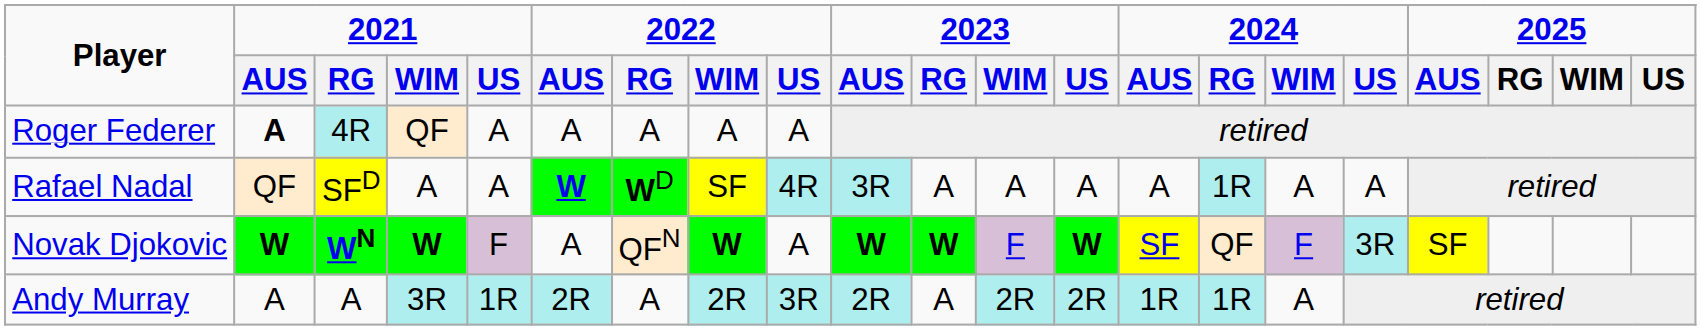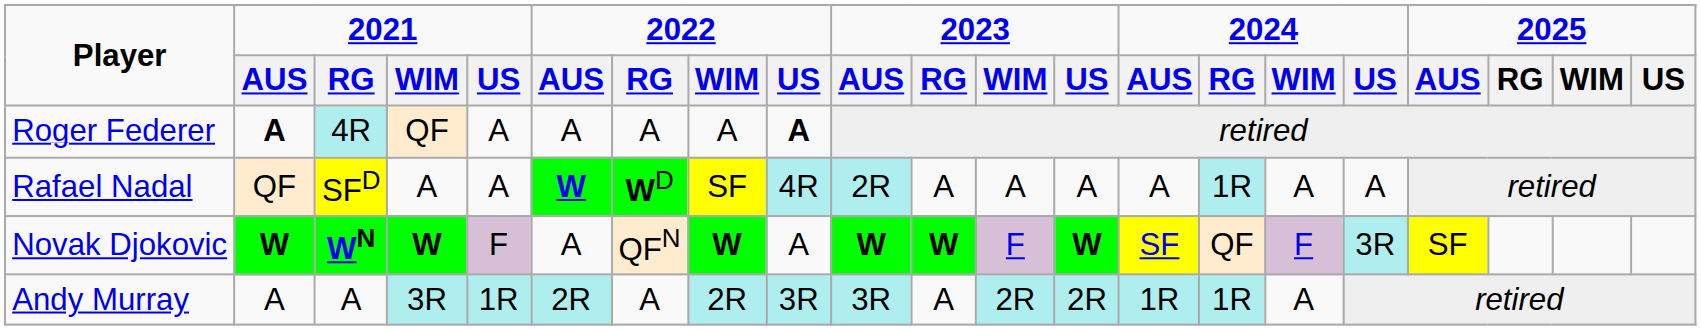 <table class="wikitable" style="text-align:center;font-size:97%">
 <tr>
 <td colspan="1" rowspan="3"><strong>Player</strong></td>
 </tr>
 <tr>
 <td colspan="4"><strong><a href='#'>2021</a></strong></td>
 <td colspan="4"><strong><a href='#'>2022</a></strong></td>
 <td colspan="4"><strong><a href='#'>2023</a></strong></td>
 <td colspan="4"><strong><a href='#'>2024</a></strong></td>
 <td colspan="4"><strong><a href='#'>2025</a></strong></td>
 </tr>
 <tr>
 <th width="25"><a href='#'>AUS</a></th>
 <th width="25"><a href='#'>RG</a></th>
 <th width="25"><a href='#'>WIM</a></th>
 <th width="25"><a href='#'>US</a></th>
 <th width="25"><a href='#'>AUS</a></th>
 <th width="25"><a href='#'>RG</a></th>
 <th width="25"><a href='#'>WIM</a></th>
 <th width="25"><a href='#'>US</a></th>
 <th width="25"><a href='#'>AUS</a></th>
 <th width="25"><a href='#'>RG</a></th>
 <th width="25"><a href='#'>WIM</a></th>
 <th width="25"><a href='#'>US</a></th>
 <th !width="25"><a href='#'>AUS</a></th>
 <th width="25"><a href='#'>RG</a></th>
 <th width="25"><a href='#'>WIM</a></th>
 <th width="25"><a href='#'>US</a></th>
 <th width="25"><a href='#'>AUS</a></th>
 <th width="25">RG</th>
 <th width="25">WIM</th>
 <th width="25">US</th>
 </tr>
 <tr>
 <td style="text-align:left"> <a href='#'>Roger Federer</a></td>
 <td><strong>A</strong></td>
 <td style="background:#afeeee;">4R</td>
 <td bgcolor="#ffebcd">QF</td>
 <td>A</td>
 <td>A</td>
 <td>A</td>
 <td>A</td>
-<td>A</td>
+<td><strong>A</strong></td>
 <td bgcolor=efefef colspan=12><em>retired</em></td>
 </tr>
 <tr>
 <td style="text-align:left"> <a href='#'>Rafael Nadal</a></td>
 <td bgcolor="#ffebcd">QF</td>
 <td bgcolor="yellow">SF<sup>D</sup></td>
 <td>A</td>
 <td>A</td>
 <td bgcolor=lime><strong><a href='#'>W</a></strong></td>
 <td bgcolor=lime><strong>W</strong><sup>D</sup></td>
 <td bgcolor="yellow">SF</td>
 <td style="background:#afeeee;">4R</td>
-<td style="background:#afeeee;">3R</td>
+<td style="background:#afeeee;">2R</td>
 <td>A</td>
 <td>A</td>
 <td>A</td>
 <td>A</td>
 <td style="background:#afeeee;">1R</td>
 <td>A</td>
 <td>A</td>
 <td bgcolor=efefef colspan=4><em>retired</em></td>
 </tr>
 <tr>
 <td style="text-align:left"> <a href='#'>Novak Djokovic</a></td>
 <td bgcolor=lime><strong>W</strong></td>
 <td bgcolor=lime><strong><a href='#'>W</a><sup>N</sup></strong></td>
 <td bgcolor=lime><strong>W</strong></td>
 <td bgcolor=thistle>F</td>
 <td>A</td>
 <td bgcolor="#ffebcd">QF<sup>N</sup></td>
 <td bgcolor=lime><strong>W</strong></td>
 <td>A</td>
 <td bgcolor=lime><strong>W</strong></td>
 <td bgcolor=lime><strong>W</strong></td>
 <td bgcolor=thistle><a href='#'>F</a></td>
 <td bgcolor=lime><strong>W</strong></td>
 <td bgcolor="yellow"><a href='#'>SF</a></td>
 <td bgcolor="#ffebcd">QF</td>
 <td bgcolor=thistle><a href='#'>F</a></td>
 <td style="background:#afeeee;">3R</td>
 <td bgcolor="yellow">SF</td>
 <td></td>
 <td></td>
 <td></td>
 </tr>
 <tr>
 <td style="text-align:left "> <a href='#'>Andy Murray</a></td>
 <td>A</td>
 <td>A</td>
 <td style="background:#afeeee;">3R</td>
 <td style="background:#afeeee;">1R</td>
 <td style="background:#afeeee;">2R</td>
 <td>A</td>
 <td style="background:#afeeee;">2R</td>
 <td style="background:#afeeee;">3R</td>
-<td style="background:#afeeee;">2R</td>
+<td style="background:#afeeee;">3R</td>
 <td>A</td>
 <td style="background:#afeeee;">2R</td>
 <td style="background:#afeeee;">2R</td>
 <td style="background:#afeeee;">1R</td>
 <td style="background:#afeeee;">1R</td>
 <td>A</td>
 <td bgcolor=efefef colspan=8><em>retired</em></td>
 </tr>
 </table>
